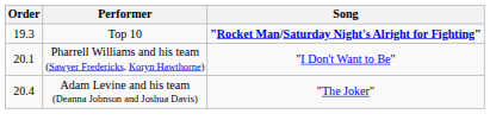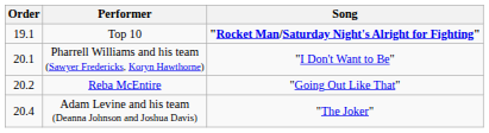 <table class="wikitable" style="text-align:center;">
 <tr>
 <th>Order</th>
 <th>Performer</th>
 <th>Song</th>
 </tr>
 <tr>
-<td>19.3</td>
+<td>19.1</td>
 <td>Top 10</td>
 <td><strong>"<a href='#'>Rocket Man</a>/<a href='#'>Saturday Night's Alright for Fighting</a>"</strong></td>
 </tr>
 <tr>
 <td>20.1</td>
 <td>Pharrell Williams and his team <br><small>(<a href='#'>Sawyer Fredericks</a>, <a href='#'>Koryn Hawthorne</a>)</small></td>
 <td>"<a href='#'>I Don't Want to Be</a>"</td>
 </tr>
 <tr>
+<td>20.2</td>
+<td><a href='#'>Reba McEntire</a></td>
+<td>"<a href='#'>Going Out Like That</a>"</td>
+</tr>
+<tr>
 <td>20.4</td>
 <td>Adam Levine and his team <br><small>(Deanna Johnson and Joshua Davis)</small></td>
 <td>"<a href='#'>The Joker</a>"</td>
 </tr>
 </table>
